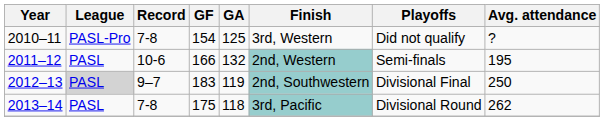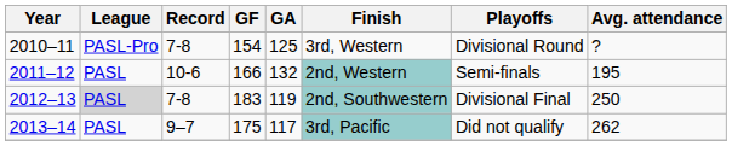 <table class="wikitable">
 <tr>
 <th>Year</th>
 <th>League</th>
 <th>Record</th>
 <th>GF</th>
 <th>GA</th>
 <th>Finish</th>
 <th>Playoffs</th>
 <th>Avg. attendance</th>
 </tr>
 <tr>
 <td>2010–11</td>
 <td><a href='#'>PASL-Pro</a></td>
 <td>7-8</td>
 <td>154</td>
 <td>125</td>
 <td>3rd, Western</td>
-<td>Did not qualify</td>
+<td>Divisional Round</td>
 <td>?</td>
 </tr>
 <tr>
 <td><a href='#'>2011–12</a></td>
 <td><a href='#'>PASL</a></td>
 <td>10-6</td>
 <td>166</td>
 <td>132</td>
 <td bgcolor="#96CDCD">2nd, Western</td>
 <td>Semi-finals</td>
 <td>195</td>
 </tr>
 <tr>
 <td><a href='#'>2012–13</a></td>
 <td style="background: lightgrey;"><a href='#'>PASL</a></td>
-<td>9–7</td>
+<td>7-8</td>
 <td>183</td>
 <td>119</td>
 <td bgcolor="#96CDCD">2nd, Southwestern</td>
 <td>Divisional Final</td>
 <td>250</td>
 </tr>
 <tr>
 <td><a href='#'>2013–14</a></td>
 <td><a href='#'>PASL</a></td>
-<td>7-8</td>
+<td>9–7</td>
 <td>175</td>
-<td>118</td>
+<td>117</td>
 <td bgcolor="#96CDCD">3rd, Pacific</td>
-<td>Divisional Round</td>
+<td>Did not qualify</td>
 <td>262</td>
 </tr>
 <tr>
 </tr>
 </table>
